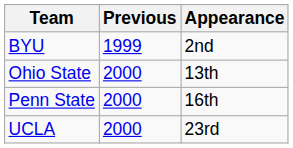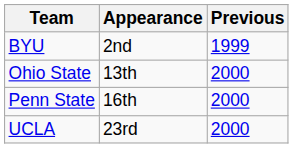 <table class="wikitable sortable">
 <tr>
 <th>Team</th>
+<th>Appearance</th>
 <th>Previous</th>
-<th>Appearance</th>
 </tr>
 <tr>
 <td><a href='#'>BYU</a></td>
+<td>2nd</td>
 <td><a href='#'>1999</a></td>
-<td>2nd</td>
 </tr>
 <tr>
 <td><a href='#'>Ohio State</a></td>
+<td>13th</td>
 <td><a href='#'>2000</a></td>
-<td>13th</td>
 </tr>
 <tr>
 <td><a href='#'>Penn State</a></td>
+<td>16th</td>
 <td><a href='#'>2000</a></td>
-<td>16th</td>
 </tr>
 <tr>
 <td><a href='#'>UCLA</a></td>
+<td>23rd</td>
 <td><a href='#'>2000</a></td>
-<td>23rd</td>
 </tr>
 </table>
